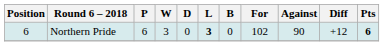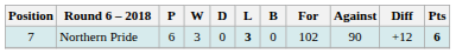 <table class="wikitable" style="text-align:center; font-size:85%;">
 <tr style="background: #d7ebed;">
 <th width="40" abbr="Position">Position</th>
 <th width="100">Round 6 – 2018</th>
 <th width="20" abbr="Played">P</th>
 <th width="20" abbr="Won">W</th>
 <th width="20" abbr="Drawn">D</th>
 <th width="20" abbr="Lost">L</th>
 <th width="20" abbr="Bye">B</th>
 <th width="40" abbr="Points for">For</th>
 <th width="40" abbr="Points against">Against</th>
 <th width="40" abbr="Points difference">Diff</th>
 <th width=20 abbr="Points">Pts</th>
 </tr>
 <tr style="background: #d7ebed;">
-<td>6</td>
+<td>7</td>
 <td style="text-align:left;"> Northern Pride</td>
 <td>6</td>
 <td>3</td>
 <td>0</td>
 <td><strong>3</strong></td>
 <td>0</td>
 <td>102</td>
 <td>90</td>
 <td>+12</td>
 <td><strong>6</strong></td>
 </tr>
 <tr>
 </tr>
 </table>
